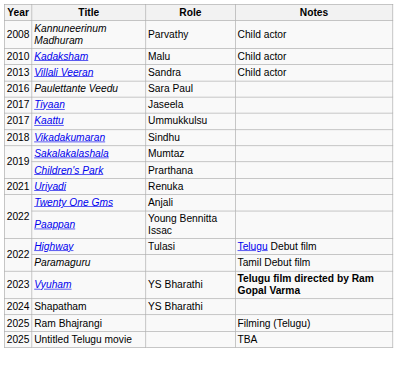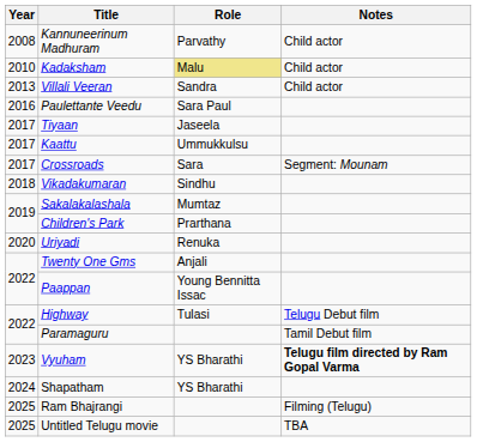 <table class="wikitable">
 <tr>
 <th>Year</th>
 <th>Title</th>
 <th>Role</th>
 <th>Notes</th>
 </tr>
 <tr>
 <td>2008</td>
 <td><em>Kannuneerinum Madhuram</em></td>
 <td>Parvathy</td>
 <td>Child actor</td>
 </tr>
 <tr>
 <td>2010</td>
 <td><em><a href='#'>Kadaksham</a></em></td>
-<td>Malu</td>
+<td style="background: khaki;">Malu</td>
 <td>Child actor</td>
 </tr>
 <tr>
 <td>2013</td>
 <td><em><a href='#'>Villali Veeran</a></em></td>
 <td>Sandra</td>
 <td>Child actor</td>
 </tr>
 <tr>
 <td>2016</td>
 <td><em>Paulettante Veedu</em></td>
 <td>Sara Paul</td>
 <td></td>
 </tr>
 <tr>
 <td>2017</td>
 <td><em><a href='#'>Tiyaan</a></em></td>
 <td>Jaseela</td>
 <td></td>
 </tr>
 <tr>
 <td>2017</td>
 <td><em><a href='#'>Kaattu</a></em></td>
 <td>Ummukkulsu</td>
 <td></td>
 </tr>
 <tr>
+<td>2017</td>
+<td><em><a href='#'>Crossroads</a></em></td>
+<td>Sara</td>
+<td>Segment: <em>Mounam</em></td>
+</tr>
+<tr>
 <td rowspan="">2018</td>
 <td><em><a href='#'>Vikadakumaran</a></em></td>
 <td>Sindhu</td>
 <td></td>
 </tr>
 <tr>
 <td rowspan="2">2019</td>
 <td><em><a href='#'>Sakalakalashala</a></em></td>
 <td>Mumtaz</td>
 <td></td>
 </tr>
 <tr>
 <td><em><a href='#'>Children's Park</a></em></td>
 <td>Prarthana</td>
 <td></td>
 </tr>
 <tr>
-<td rowspan="1">2021</td>
+<td rowspan="1">2020</td>
 <td><em><a href='#'>Uriyadi</a></em></td>
 <td>Renuka</td>
 <td></td>
 </tr>
 <tr>
 <td rowspan="2">2022</td>
 <td><em><a href='#'>Twenty One Gms</a></em></td>
 <td>Anjali</td>
 <td></td>
 </tr>
 <tr>
 <td><em><a href='#'>Paappan</a></em></td>
 <td>Young Bennitta Issac</td>
 <td></td>
 </tr>
 <tr>
 <td rowspan="2">2022</td>
 <td><em><a href='#'>Highway</a></em></td>
 <td>Tulasi</td>
 <td><a href='#'>Telugu</a> Debut film</td>
 </tr>
 <tr>
 <td><em>Paramaguru</em></td>
 <td></td>
 <td>Tamil Debut film</td>
 </tr>
 <tr>
 <td>2023</td>
 <td><em><a href='#'>Vyuham</a></em></td>
 <td>YS Bharathi</td>
 <td><strong>Telugu film directed by Ram Gopal Varma</strong></td>
 </tr>
 <tr>
 <td>2024</td>
 <td>Shapatham</td>
 <td>YS Bharathi</td>
 <td></td>
 </tr>
 <tr>
 <td>2025</td>
 <td>Ram Bhajrangi</td>
 <td></td>
 <td>Filming (Telugu)</td>
 </tr>
 <tr>
 <td>2025</td>
 <td>Untitled Telugu movie</td>
 <td></td>
 <td>TBA</td>
 </tr>
 </table>
